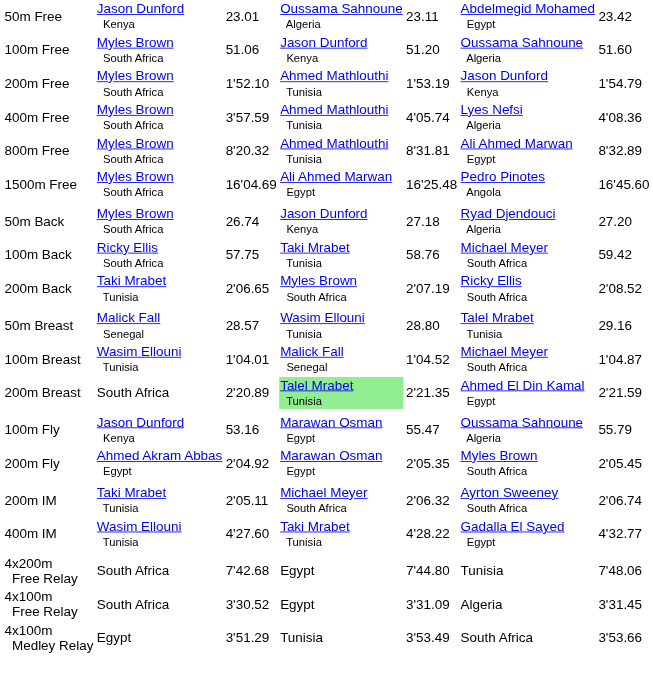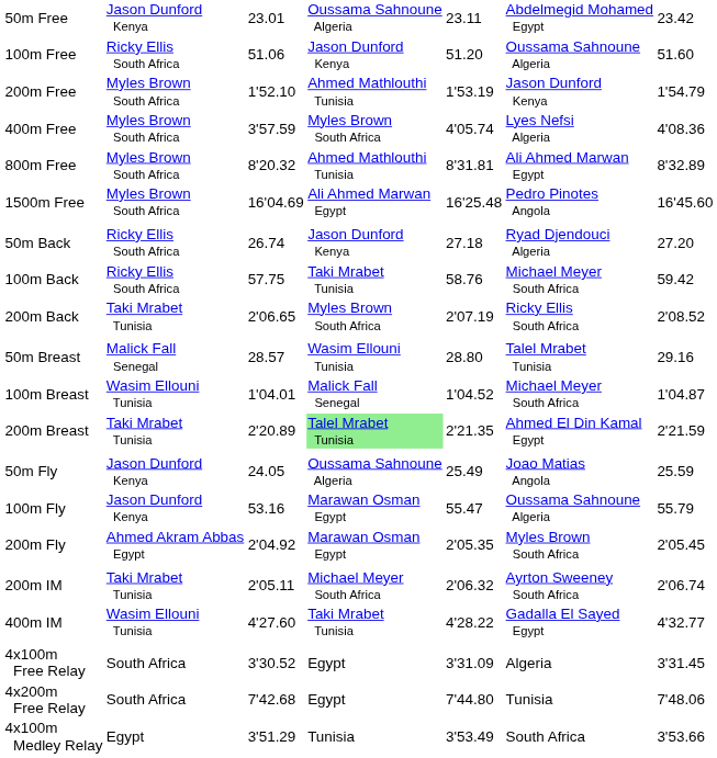 <table>
 <tr>
 <td>50m Free</td>
 <td><a href='#'>Jason Dunford</a> <small><br>    Kenya </small></td>
 <td>23.01</td>
 <td><a href='#'>Oussama Sahnoune</a> <small><br>    Algeria </small></td>
 <td>23.11</td>
 <td><a href='#'>Abdelmegid Mohamed</a> <small><br>    Egypt </small></td>
 <td>23.42</td>
 </tr>
 <tr>
 <td>100m Free</td>
-<td><a href='#'>Myles Brown</a> <small><br>    South Africa </small></td>
+<td><a href='#'>Ricky Ellis</a> <small><br>    South Africa </small></td>
 <td>51.06</td>
 <td><a href='#'>Jason Dunford</a> <small><br>    Kenya </small></td>
 <td>51.20</td>
 <td><a href='#'>Oussama Sahnoune</a> <small><br>    Algeria </small></td>
 <td>51.60</td>
 </tr>
 <tr>
 <td>200m Free</td>
 <td><a href='#'>Myles Brown</a> <small><br>    South Africa </small></td>
 <td>1'52.10</td>
 <td><a href='#'>Ahmed Mathlouthi</a> <small><br>    Tunisia </small></td>
 <td>1'53.19</td>
 <td><a href='#'>Jason Dunford</a> <small><br>    Kenya </small></td>
 <td>1'54.79</td>
 </tr>
 <tr>
 <td>400m Free</td>
 <td><a href='#'>Myles Brown</a> <small><br>    South Africa </small></td>
 <td>3'57.59</td>
-<td><a href='#'>Ahmed Mathlouthi</a> <small><br>    Tunisia </small></td>
+<td><a href='#'>Myles Brown</a> <small><br>    South Africa </small></td>
 <td>4'05.74</td>
 <td><a href='#'>Lyes Nefsi</a> <small><br>    Algeria </small></td>
 <td>4'08.36</td>
 </tr>
 <tr>
 <td>800m Free</td>
 <td><a href='#'>Myles Brown</a> <small><br>    South Africa </small></td>
 <td>8'20.32</td>
 <td><a href='#'>Ahmed Mathlouthi</a> <small><br>    Tunisia </small></td>
 <td>8'31.81</td>
 <td><a href='#'>Ali Ahmed Marwan</a> <small><br>    Egypt </small></td>
 <td>8'32.89</td>
 </tr>
 <tr>
 <td>1500m Free</td>
 <td><a href='#'>Myles Brown</a> <small><br>    South Africa </small></td>
 <td>16'04.69</td>
 <td><a href='#'>Ali Ahmed Marwan</a> <small><br>    Egypt </small></td>
 <td>16'25.48</td>
 <td><a href='#'>Pedro Pinotes</a> <small><br>    Angola </small></td>
 <td>16'45.60</td>
 </tr>
 <tr>
 <td colspan=7></td>
 </tr>
 <tr>
 <td>50m Back</td>
-<td><a href='#'>Myles Brown</a> <small><br>    South Africa </small></td>
+<td><a href='#'>Ricky Ellis</a> <small><br>    South Africa </small></td>
 <td>26.74</td>
 <td><a href='#'>Jason Dunford</a> <small><br>    Kenya </small></td>
 <td>27.18</td>
 <td><a href='#'>Ryad Djendouci</a> <small><br>    Algeria </small></td>
 <td>27.20</td>
 </tr>
 <tr>
 <td>100m Back</td>
 <td><a href='#'>Ricky Ellis</a> <small><br>    South Africa </small></td>
 <td>57.75</td>
 <td><a href='#'>Taki Mrabet</a> <small><br>    Tunisia </small></td>
 <td>58.76</td>
 <td><a href='#'>Michael Meyer</a> <small><br>    South Africa </small></td>
 <td>59.42</td>
 </tr>
 <tr>
 <td>200m Back</td>
 <td><a href='#'>Taki Mrabet</a> <small><br>    Tunisia </small></td>
 <td>2'06.65</td>
 <td><a href='#'>Myles Brown</a> <small><br>    South Africa </small></td>
 <td>2'07.19</td>
 <td><a href='#'>Ricky Ellis</a> <small><br>    South Africa </small></td>
 <td>2'08.52</td>
 </tr>
 <tr>
 <td colspan=7></td>
 </tr>
 <tr>
 <td>50m Breast</td>
 <td><a href='#'>Malick Fall</a> <small><br>    Senegal </small></td>
 <td>28.57</td>
 <td><a href='#'>Wasim Ellouni</a> <small><br>    Tunisia </small></td>
 <td>28.80</td>
 <td><a href='#'>Talel Mrabet</a> <small><br>    Tunisia </small></td>
 <td>29.16</td>
 </tr>
 <tr>
 <td>100m Breast</td>
 <td><a href='#'>Wasim Ellouni</a> <small><br>    Tunisia </small></td>
 <td>1'04.01</td>
 <td><a href='#'>Malick Fall</a> <small><br>    Senegal </small></td>
 <td>1'04.52</td>
 <td><a href='#'>Michael Meyer</a> <small><br>    South Africa </small></td>
 <td>1'04.87</td>
 </tr>
 <tr>
 <td>200m Breast</td>
-<td> South Africa</td>
+<td><a href='#'>Taki Mrabet</a> <small><br>    Tunisia </small></td>
 <td>2'20.89</td>
 <td style="background: lightgreen;"><a href='#'>Talel Mrabet</a> <small><br>    Tunisia </small></td>
 <td>2'21.35</td>
 <td><a href='#'>Ahmed El Din Kamal</a> <small><br>    Egypt </small></td>
 <td>2'21.59</td>
 </tr>
 <tr>
 <td colspan=7></td>
+</tr>
+<tr>
+<td>50m Fly</td>
+<td><a href='#'>Jason Dunford</a> <small><br>    Kenya </small></td>
+<td>24.05</td>
+<td><a href='#'>Oussama Sahnoune</a> <small><br>    Algeria </small></td>
+<td>25.49</td>
+<td><a href='#'>Joao Matias</a> <small><br>    Angola </small></td>
+<td>25.59</td>
 </tr>
 <tr>
 <td>100m Fly</td>
 <td><a href='#'>Jason Dunford</a> <small><br>    Kenya </small></td>
 <td>53.16</td>
 <td><a href='#'>Marawan Osman</a> <small><br>    Egypt </small></td>
 <td>55.47</td>
 <td><a href='#'>Oussama Sahnoune</a> <small><br>    Algeria </small></td>
 <td>55.79</td>
 </tr>
 <tr>
 <td>200m Fly</td>
 <td><a href='#'>Ahmed Akram Abbas</a> <small><br>    Egypt </small></td>
 <td>2'04.92</td>
 <td><a href='#'>Marawan Osman</a> <small><br>    Egypt </small></td>
 <td>2'05.35</td>
 <td><a href='#'>Myles Brown</a> <small><br>    South Africa </small></td>
 <td>2'05.45</td>
 </tr>
 <tr>
 <td colspan=7></td>
 </tr>
 <tr>
 <td>200m IM</td>
 <td><a href='#'>Taki Mrabet</a> <small><br>    Tunisia </small></td>
 <td>2'05.11</td>
 <td><a href='#'>Michael Meyer</a> <small><br>    South Africa </small></td>
 <td>2'06.32</td>
 <td><a href='#'>Ayrton Sweeney</a> <small><br>    South Africa </small></td>
 <td>2'06.74</td>
 </tr>
 <tr>
 <td>400m IM</td>
 <td><a href='#'>Wasim Ellouni</a> <small><br>    Tunisia </small></td>
 <td>4'27.60</td>
 <td><a href='#'>Taki Mrabet</a> <small><br>    Tunisia </small></td>
 <td>4'28.22</td>
 <td><a href='#'>Gadalla El Sayed</a> <small><br>    Egypt </small></td>
 <td>4'32.77</td>
 </tr>
 <tr>
 <td colspan=7></td>
 </tr>
 <tr>
+<td>4x100m <br>  Free Relay</td>
+<td> South Africa</td>
+<td>3'30.52</td>
+<td> Egypt</td>
+<td>3'31.09</td>
+<td> Algeria</td>
+<td>3'31.45</td>
+</tr>
+<tr>
 <td>4x200m <br>  Free Relay</td>
 <td> South Africa</td>
 <td>7'42.68</td>
 <td> Egypt</td>
 <td>7'44.80</td>
 <td> Tunisia</td>
 <td>7'48.06</td>
-</tr>
-<tr>
-<td>4x100m <br>  Free Relay</td>
-<td> South Africa</td>
-<td>3'30.52</td>
-<td> Egypt</td>
-<td>3'31.09</td>
-<td> Algeria</td>
-<td>3'31.45</td>
 </tr>
 <tr>
 <td>4x100m <br>  Medley Relay</td>
 <td> Egypt</td>
 <td>3'51.29</td>
 <td> Tunisia</td>
 <td>3'53.49</td>
 <td> South Africa</td>
 <td>3'53.66</td>
 </tr>
 <tr>
 </tr>
 </table>
